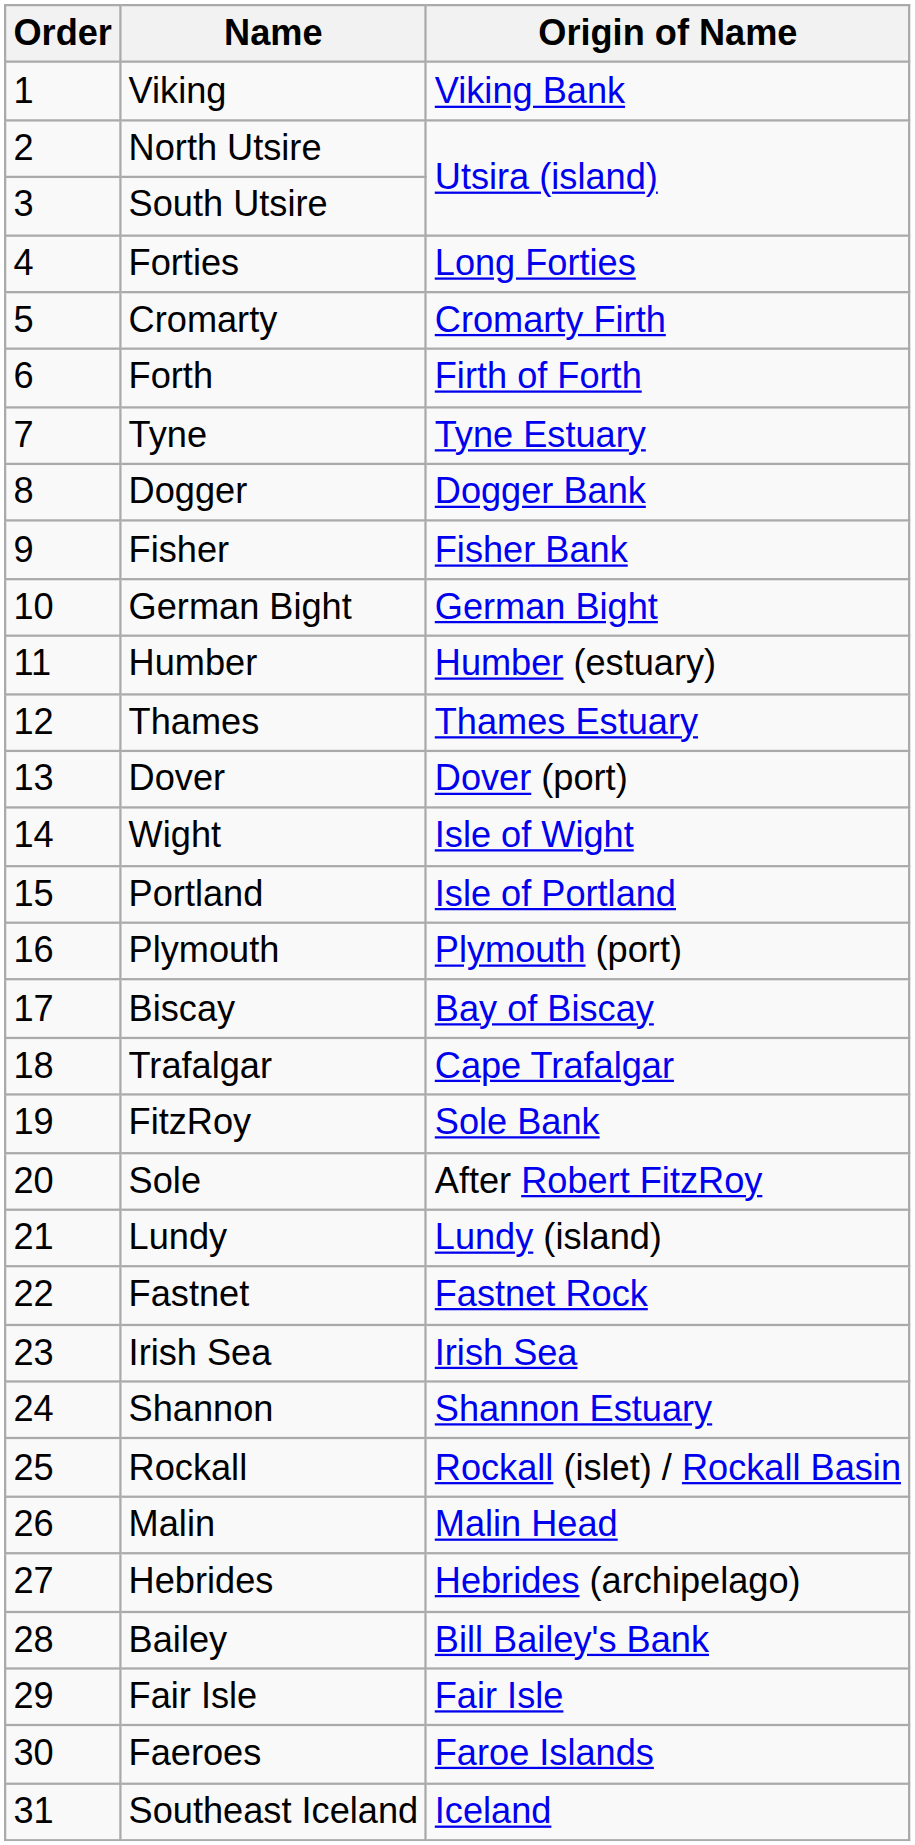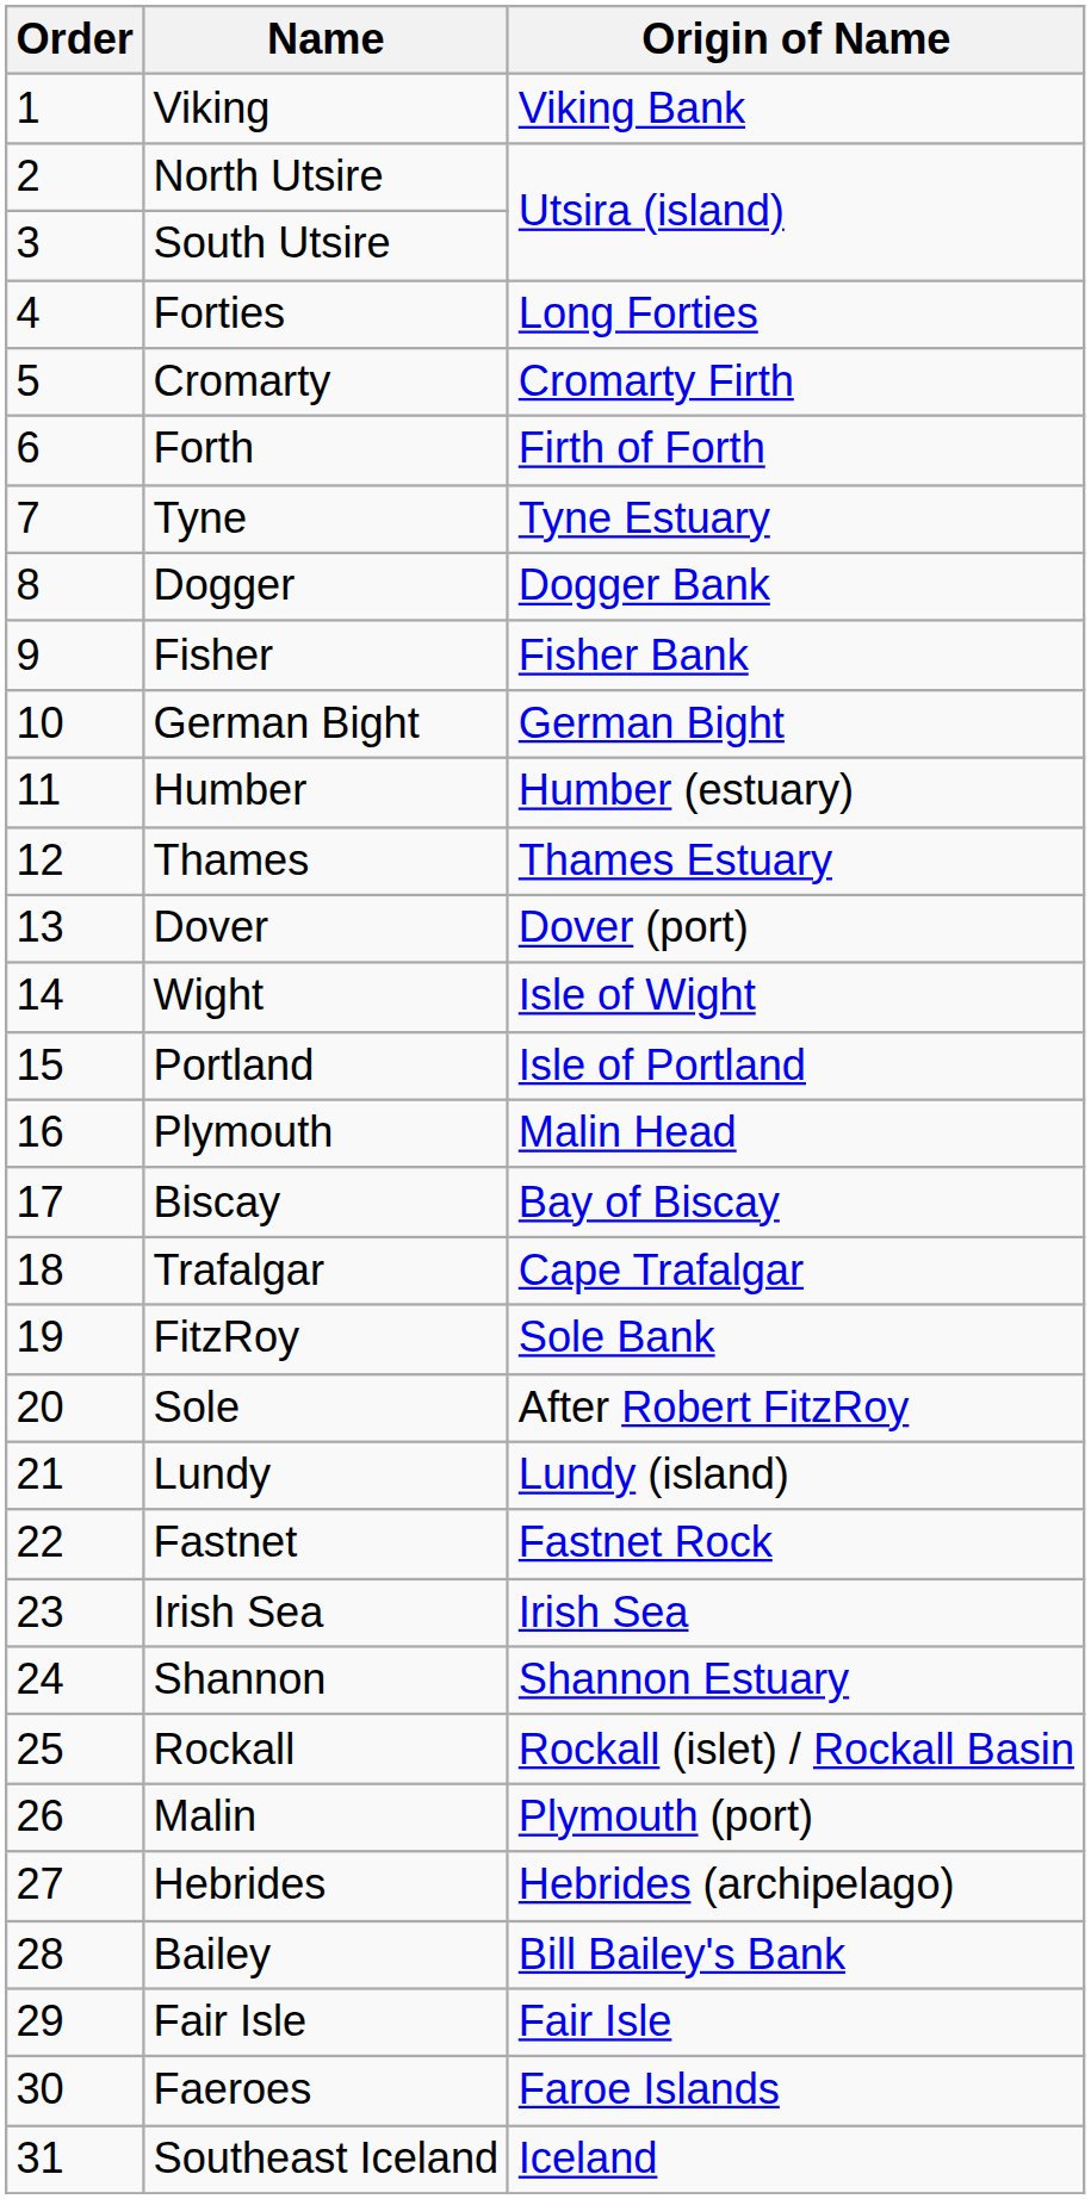 <table class="wikitable">
 <tr>
 <th>Order</th>
 <th>Name</th>
 <th>Origin of Name</th>
 </tr>
 <tr>
 <td>1</td>
 <td>Viking</td>
 <td><a href='#'>Viking Bank</a></td>
 </tr>
 <tr>
 <td>2</td>
 <td>North Utsire</td>
 <td rowspan="2"><a href='#'>Utsira (island)</a></td>
 </tr>
 <tr>
 <td>3</td>
 <td>South Utsire</td>
 </tr>
 <tr>
 <td>4</td>
 <td>Forties</td>
 <td><a href='#'>Long Forties</a></td>
 </tr>
 <tr>
 <td>5</td>
 <td>Cromarty</td>
 <td><a href='#'>Cromarty Firth</a></td>
 </tr>
 <tr>
 <td>6</td>
 <td>Forth</td>
 <td><a href='#'>Firth of Forth</a></td>
 </tr>
 <tr>
 <td>7</td>
 <td>Tyne</td>
 <td><a href='#'>Tyne Estuary</a></td>
 </tr>
 <tr>
 <td>8</td>
 <td>Dogger</td>
 <td><a href='#'>Dogger Bank</a></td>
 </tr>
 <tr>
 <td>9</td>
 <td>Fisher</td>
 <td><a href='#'>Fisher Bank</a></td>
 </tr>
 <tr>
 <td>10</td>
 <td>German Bight</td>
 <td><a href='#'>German Bight</a></td>
 </tr>
 <tr>
 <td>11</td>
 <td>Humber</td>
 <td><a href='#'>Humber</a> (estuary)</td>
 </tr>
 <tr>
 <td>12</td>
 <td>Thames</td>
 <td><a href='#'>Thames Estuary</a></td>
 </tr>
 <tr>
 <td>13</td>
 <td>Dover</td>
 <td><a href='#'>Dover</a> (port)</td>
 </tr>
 <tr>
 <td>14</td>
 <td>Wight</td>
 <td><a href='#'>Isle of Wight</a></td>
 </tr>
 <tr>
 <td>15</td>
 <td>Portland</td>
 <td><a href='#'>Isle of Portland</a></td>
 </tr>
 <tr>
 <td>16</td>
 <td>Plymouth</td>
-<td><a href='#'>Plymouth</a> (port)</td>
+<td><a href='#'>Malin Head</a></td>
 </tr>
 <tr>
 <td>17</td>
 <td>Biscay</td>
 <td><a href='#'>Bay of Biscay</a></td>
 </tr>
 <tr>
 <td>18</td>
 <td>Trafalgar</td>
 <td><a href='#'>Cape Trafalgar</a></td>
 </tr>
 <tr>
 <td>19</td>
 <td>FitzRoy</td>
 <td><a href='#'>Sole Bank</a></td>
 </tr>
 <tr>
 <td>20</td>
 <td>Sole</td>
 <td>After <a href='#'>Robert FitzRoy</a></td>
 </tr>
 <tr>
 <td>21</td>
 <td>Lundy</td>
 <td><a href='#'>Lundy</a> (island)</td>
 </tr>
 <tr>
 <td>22</td>
 <td>Fastnet</td>
 <td><a href='#'>Fastnet Rock</a></td>
 </tr>
 <tr>
 <td>23</td>
 <td>Irish Sea</td>
 <td><a href='#'>Irish Sea</a></td>
 </tr>
 <tr>
 <td>24</td>
 <td>Shannon</td>
 <td><a href='#'>Shannon Estuary</a></td>
 </tr>
 <tr>
 <td>25</td>
 <td>Rockall</td>
 <td><a href='#'>Rockall</a> (islet) / <a href='#'>Rockall Basin</a></td>
 </tr>
 <tr>
 <td>26</td>
 <td>Malin</td>
-<td><a href='#'>Malin Head</a></td>
+<td><a href='#'>Plymouth</a> (port)</td>
 </tr>
 <tr>
 <td>27</td>
 <td>Hebrides</td>
 <td><a href='#'>Hebrides</a> (archipelago)</td>
 </tr>
 <tr>
 <td>28</td>
 <td>Bailey</td>
 <td><a href='#'>Bill Bailey's Bank</a></td>
 </tr>
 <tr>
 <td>29</td>
 <td>Fair Isle</td>
 <td><a href='#'>Fair Isle</a></td>
 </tr>
 <tr>
 <td>30</td>
 <td>Faeroes</td>
 <td><a href='#'>Faroe Islands</a></td>
 </tr>
 <tr>
 <td>31</td>
 <td>Southeast Iceland</td>
 <td><a href='#'>Iceland</a></td>
 </tr>
 </table>
